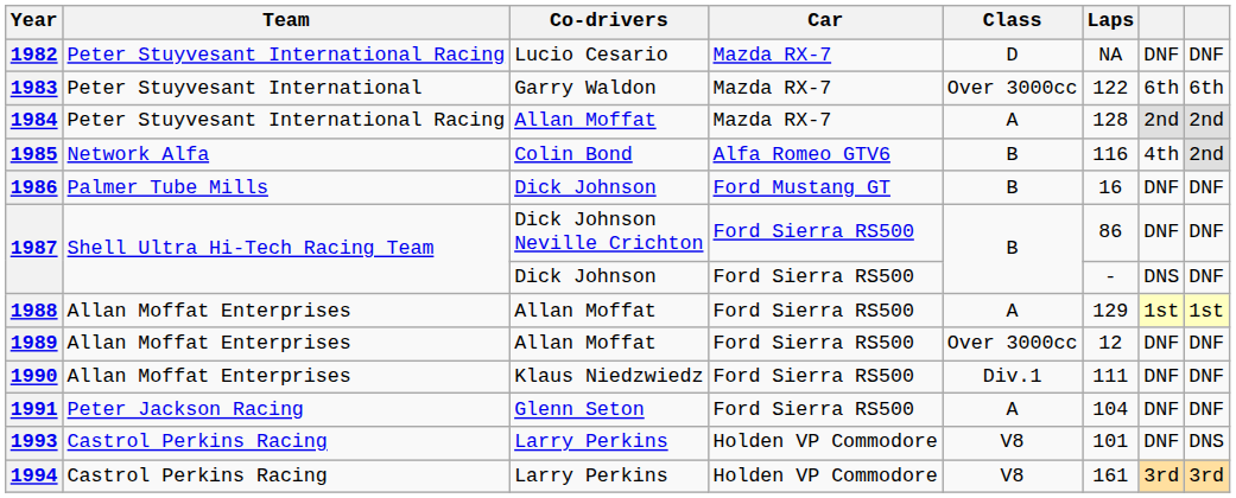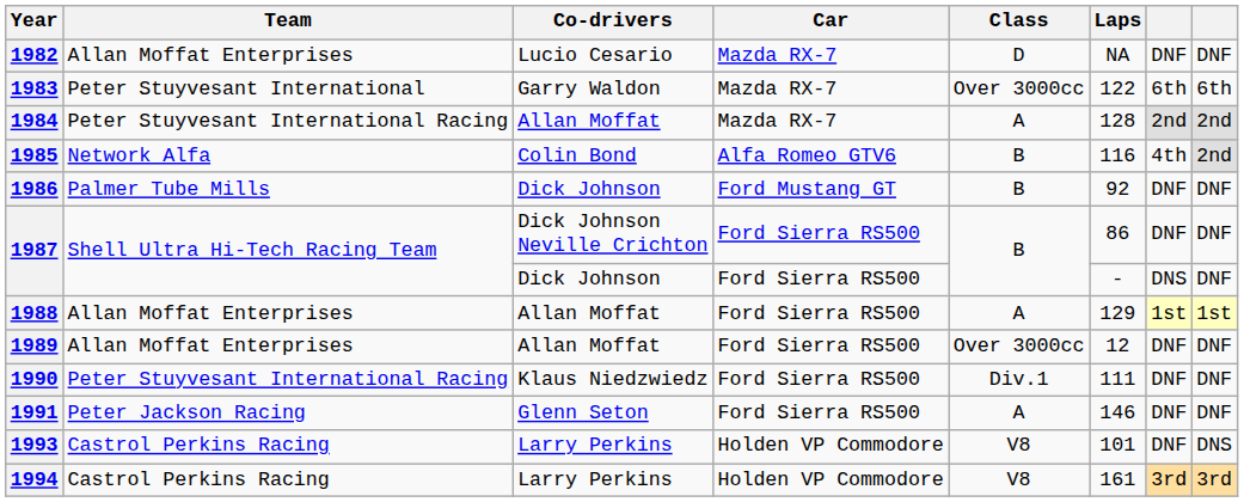 <table class="wikitable" style="text-align:center; font-size:90%">
 <tr>
 <th>Year</th>
 <th>Team</th>
 <th>Co-drivers</th>
 <th>Car</th>
 <th>Class</th>
 <th>Laps</th>
 <th></th>
 <th></th>
 </tr>
 <tr>
 <th><a href='#'>1982</a></th>
-<td align="left"> <a href='#'>Peter Stuyvesant International Racing</a></td>
+<td align="left"> Allan Moffat Enterprises</td>
 <td align="left"> Lucio Cesario</td>
 <td align="left"><a href='#'>Mazda RX-7</a></td>
 <td>D</td>
 <td>NA</td>
 <td>DNF</td>
 <td>DNF</td>
 </tr>
 <tr>
 <th><a href='#'>1983</a></th>
 <td align="left"> Peter Stuyvesant International</td>
 <td align="left"> Garry Waldon</td>
 <td align="left">Mazda RX-7</td>
 <td>Over 3000cc</td>
 <td>122</td>
 <td>6th</td>
 <td>6th</td>
 </tr>
 <tr>
 <th><a href='#'>1984</a></th>
 <td align="left"> Peter Stuyvesant International Racing</td>
 <td align="left"> <a href='#'>Allan Moffat</a></td>
 <td align="left">Mazda RX-7</td>
 <td>A</td>
 <td>128</td>
 <td style="background:#dfdfdf;">2nd</td>
 <td style="background:#dfdfdf;">2nd</td>
 </tr>
 <tr>
 <th><a href='#'>1985</a></th>
 <td align="left"> <a href='#'>Network Alfa</a></td>
 <td align="left"> <a href='#'>Colin Bond</a></td>
 <td align="left"><a href='#'>Alfa Romeo GTV6</a></td>
 <td>B</td>
 <td>116</td>
 <td>4th</td>
 <td style="background:#dfdfdf;">2nd</td>
 </tr>
 <tr>
 <th><a href='#'>1986</a></th>
 <td align="left"> <a href='#'>Palmer Tube Mills</a></td>
 <td align="left"> <a href='#'>Dick Johnson</a></td>
 <td align="left"><a href='#'>Ford Mustang GT</a></td>
 <td>B</td>
-<td>16</td>
+<td>92</td>
 <td>DNF</td>
 <td>DNF</td>
 </tr>
 <tr>
 <th rowspan=2><a href='#'>1987</a></th>
 <td align="left" rowspan=2> <a href='#'>Shell Ultra Hi-Tech Racing Team</a></td>
 <td align="left"> Dick Johnson<br> <a href='#'>Neville Crichton</a></td>
 <td align="left"><a href='#'>Ford Sierra RS500</a></td>
 <td align="centre" rowspan=2>B</td>
 <td>86</td>
 <td>DNF</td>
 <td>DNF</td>
 </tr>
 <tr>
 <td align="left"> Dick Johnson</td>
 <td align="left">Ford Sierra RS500</td>
 <td>-</td>
 <td>DNS</td>
 <td>DNF</td>
 </tr>
 <tr>
 <th><a href='#'>1988</a></th>
 <td align="left"> Allan Moffat Enterprises</td>
 <td align="left"> Allan Moffat</td>
 <td align="left">Ford Sierra RS500</td>
 <td>A</td>
 <td>129</td>
 <td style="background:#ffffbf;">1st</td>
 <td style="background:#ffffbf;">1st</td>
 </tr>
 <tr>
 <th><a href='#'>1989</a></th>
 <td align="left"> Allan Moffat Enterprises</td>
 <td align="left"> Allan Moffat</td>
 <td align="left">Ford Sierra RS500</td>
 <td>Over 3000cc</td>
 <td>12</td>
 <td>DNF</td>
 <td>DNF</td>
 </tr>
 <tr>
 <th><a href='#'>1990</a></th>
-<td align="left"> Allan Moffat Enterprises</td>
+<td align="left"> <a href='#'>Peter Stuyvesant International Racing</a></td>
 <td align="left"> Klaus Niedzwiedz</td>
 <td align="left">Ford Sierra RS500</td>
 <td>Div.1</td>
 <td>111</td>
 <td>DNF</td>
 <td>DNF</td>
 </tr>
 <tr>
 <th><a href='#'>1991</a></th>
 <td align="left"> <a href='#'>Peter Jackson Racing</a></td>
 <td align="left"> <a href='#'>Glenn Seton</a></td>
 <td align="left">Ford Sierra RS500</td>
 <td>A</td>
-<td>104</td>
+<td>146</td>
 <td>DNF</td>
 <td>DNF</td>
 </tr>
 <tr>
 <th><a href='#'>1993</a></th>
 <td align="left"> <a href='#'>Castrol Perkins Racing</a></td>
 <td align="left"> <a href='#'>Larry Perkins</a></td>
 <td align="left">Holden VP Commodore</td>
 <td>V8</td>
 <td>101</td>
 <td>DNF</td>
 <td>DNS</td>
 </tr>
 <tr>
 <th><a href='#'>1994</a></th>
 <td align="left"> Castrol Perkins Racing</td>
 <td align="left"> Larry Perkins</td>
 <td align="left">Holden VP Commodore</td>
 <td>V8</td>
 <td>161</td>
 <td style="background:#ffdf9f;">3rd</td>
 <td style="background:#ffdf9f;">3rd</td>
 </tr>
 </table>
